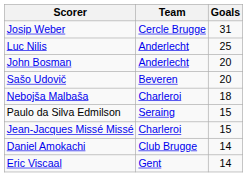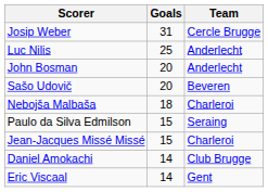 <table class="wikitable">
 <tr>
 <th>Scorer</th>
+<th>Goals</th>
 <th>Team</th>
-<th>Goals</th>
 </tr>
 <tr>
 <td> <a href='#'>Josip Weber</a></td>
+<td style="text-align:center;">31</td>
 <td><a href='#'>Cercle Brugge</a></td>
-<td style="text-align:center;">31</td>
 </tr>
 <tr>
 <td> <a href='#'>Luc Nilis</a></td>
+<td style="text-align:center;">25</td>
 <td><a href='#'>Anderlecht</a></td>
-<td style="text-align:center;">25</td>
 </tr>
 <tr>
 <td> <a href='#'>John Bosman</a></td>
+<td style="text-align:center;">20</td>
 <td><a href='#'>Anderlecht</a></td>
-<td style="text-align:center;">20</td>
 </tr>
 <tr>
 <td> <a href='#'>Sašo Udovič</a></td>
+<td style="text-align:center;">20</td>
 <td><a href='#'>Beveren</a></td>
-<td style="text-align:center;">20</td>
 </tr>
 <tr>
 <td> <a href='#'>Nebojša Malbaša</a></td>
+<td style="text-align:center;">18</td>
 <td><a href='#'>Charleroi</a></td>
-<td style="text-align:center;">18</td>
 </tr>
 <tr>
 <td> Paulo da Silva Edmilson</td>
+<td style="text-align:center;">15</td>
 <td><a href='#'>Seraing</a></td>
-<td style="text-align:center;">15</td>
 </tr>
 <tr>
 <td> <a href='#'>Jean-Jacques Missé Missé</a></td>
+<td style="text-align:center;">15</td>
 <td><a href='#'>Charleroi</a></td>
-<td style="text-align:center;">15</td>
 </tr>
 <tr>
 <td> <a href='#'>Daniel Amokachi</a></td>
+<td style="text-align:center;">14</td>
 <td><a href='#'>Club Brugge</a></td>
-<td style="text-align:center;">14</td>
 </tr>
 <tr>
 <td> <a href='#'>Eric Viscaal</a></td>
+<td style="text-align:center;">14</td>
 <td><a href='#'>Gent</a></td>
-<td style="text-align:center;">14</td>
 </tr>
 </table>
